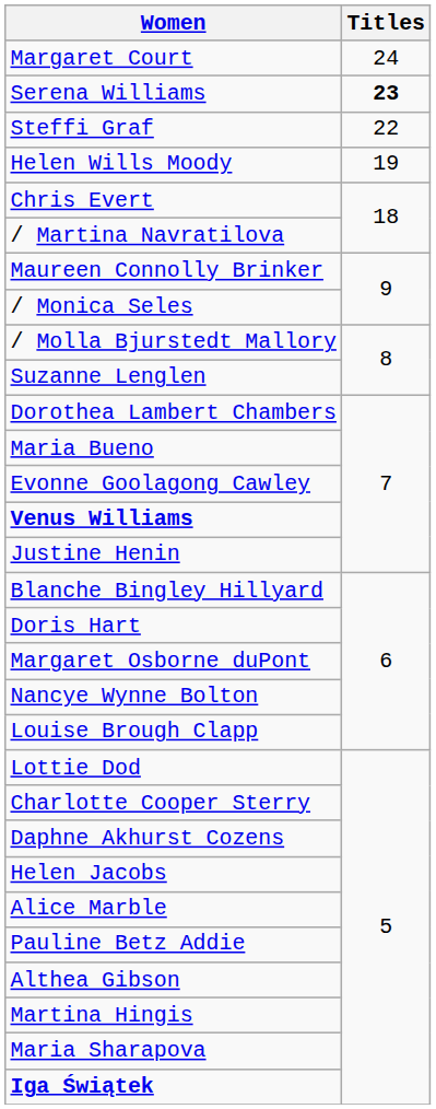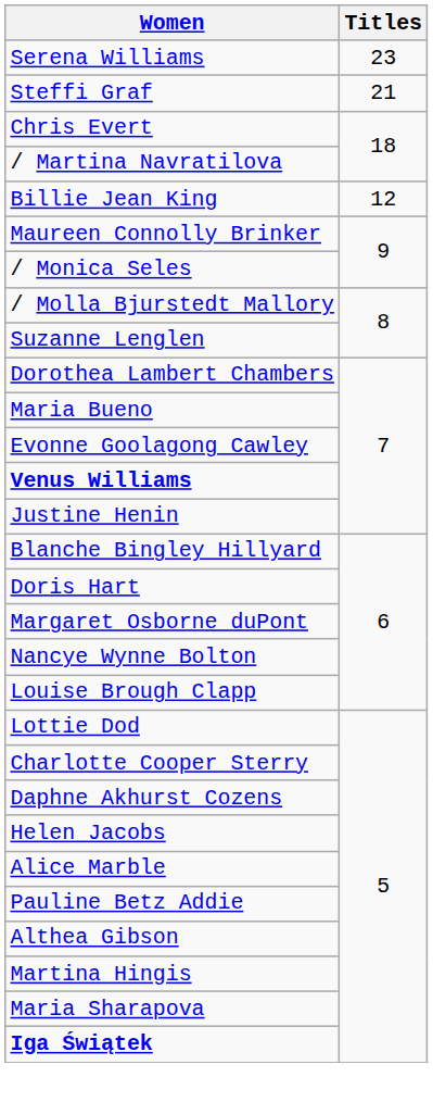 <table class="wikitable">
 <tr>
 <th><a href='#'>Women</a></th>
 <th>Titles</th>
 </tr>
 <tr>
-<td> <a href='#'>Margaret Court</a></td>
-<td style="text-align:center;">24</td>
-</tr>
-<tr>
 <td> <a href='#'>Serena Williams</a></td>
-<td style="text-align:center;"><strong>23</strong></td>
+<td style="text-align:center;">23</td>
 </tr>
 <tr>
 <td> <a href='#'>Steffi Graf</a></td>
-<td style="text-align:center;">22</td>
-</tr>
-<tr>
-<td> <a href='#'>Helen Wills Moody</a></td>
-<td style="text-align:center;">19</td>
+<td style="text-align:center;">21</td>
 </tr>
 <tr>
 <td> <a href='#'>Chris Evert</a></td>
 <td style="text-align:center;" rowspan = 2>18</td>
 </tr>
 <tr>
 <td>/ <a href='#'>Martina Navratilova</a></td>
+</tr>
+<tr>
+<td> <a href='#'>Billie Jean King</a></td>
+<td style="text-align:center;">12</td>
 </tr>
 <tr>
 <td> <a href='#'>Maureen Connolly Brinker</a></td>
 <td style="text-align:center;" rowspan = 2>9</td>
 </tr>
 <tr>
 <td>/ <a href='#'>Monica Seles</a></td>
 </tr>
 <tr>
 <td>/ <a href='#'>Molla Bjurstedt Mallory</a></td>
 <td style="text-align:center;" rowspan = 2>8</td>
 </tr>
 <tr>
 <td> <a href='#'>Suzanne Lenglen</a></td>
 </tr>
 <tr>
 <td> <a href='#'>Dorothea Lambert Chambers</a></td>
 <td style="text-align:center;" rowspan = 5>7</td>
 </tr>
 <tr>
 <td> <a href='#'>Maria Bueno</a></td>
 </tr>
 <tr>
 <td> <a href='#'>Evonne Goolagong Cawley</a></td>
 </tr>
 <tr>
 <td> <strong><a href='#'>Venus Williams</a></strong></td>
 </tr>
 <tr>
 <td> <a href='#'>Justine Henin</a></td>
 </tr>
 <tr>
 <td> <a href='#'>Blanche Bingley Hillyard</a></td>
 <td style="text-align:center;" rowspan = 5>6</td>
 </tr>
 <tr>
 <td> <a href='#'>Doris Hart</a></td>
 </tr>
 <tr>
 <td> <a href='#'>Margaret Osborne duPont</a></td>
 </tr>
 <tr>
 <td> <a href='#'>Nancye Wynne Bolton</a></td>
 </tr>
 <tr>
 <td> <a href='#'>Louise Brough Clapp</a></td>
 </tr>
 <tr>
 <td> <a href='#'>Lottie Dod</a></td>
 <td style="text-align:center;" rowspan = 10>5</td>
 </tr>
 <tr>
 <td> <a href='#'>Charlotte Cooper Sterry</a></td>
 </tr>
 <tr>
 <td> <a href='#'>Daphne Akhurst Cozens</a></td>
 </tr>
 <tr>
 <td> <a href='#'>Helen Jacobs</a></td>
 </tr>
 <tr>
 <td> <a href='#'>Alice Marble</a></td>
 </tr>
 <tr>
 <td> <a href='#'>Pauline Betz Addie</a></td>
 </tr>
 <tr>
 <td> <a href='#'>Althea Gibson</a></td>
 </tr>
 <tr>
 <td> <a href='#'>Martina Hingis</a></td>
 </tr>
 <tr>
 <td> <a href='#'>Maria Sharapova</a></td>
 </tr>
 <tr>
 <td> <strong><a href='#'>Iga Świątek</a></strong></td>
 </tr>
 </table>
